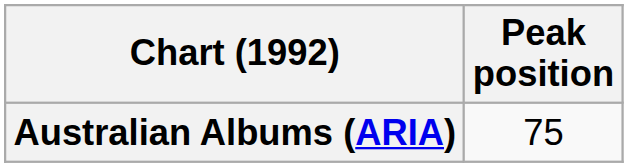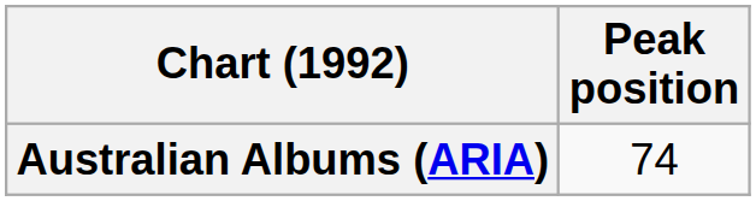 <table class="wikitable plainrowheaders" style="text-align:center">
 <tr>
 <th scope="col">Chart (1992)</th>
 <th scope="col">Peak<br>position</th>
 </tr>
 <tr>
 <th scope="row">Australian Albums (<a href='#'>ARIA</a>)</th>
-<td>75</td>
+<td>74</td>
 </tr>
 </table>
